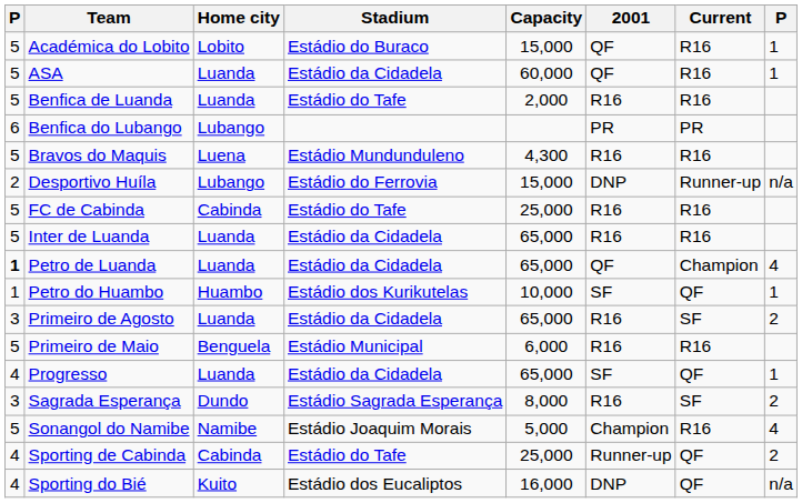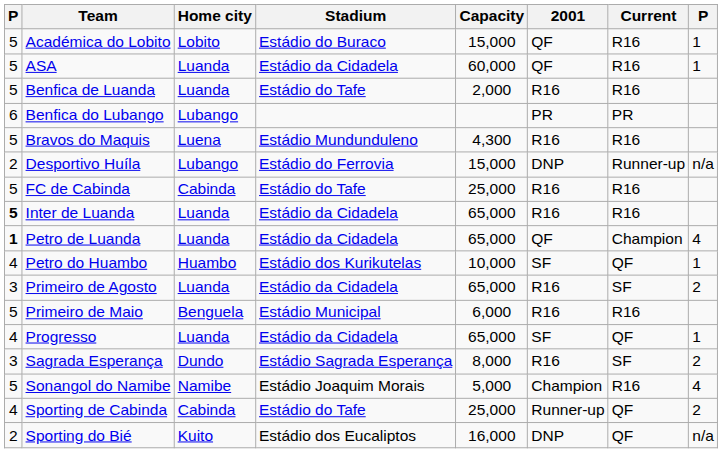 <table class="wikitable sortable">
 <tr>
 <th>P</th>
 <th>Team</th>
 <th>Home city</th>
 <th>Stadium</th>
 <th>Capacity</th>
 <th>2001</th>
 <th>Current</th>
 <th>P</th>
 </tr>
 <tr>
 <td align=center>5</td>
 <td><a href='#'>Académica do Lobito</a></td>
 <td><a href='#'>Lobito</a></td>
 <td><a href='#'>Estádio do Buraco</a></td>
 <td style="text-align:center;">15,000</td>
 <td data-sort-value="4">QF</td>
 <td data-sort-value="5">R16</td>
 <td> 1</td>
 </tr>
 <tr>
 <td align=center>5</td>
 <td><a href='#'>ASA</a></td>
 <td><a href='#'>Luanda</a></td>
 <td><a href='#'>Estádio da Cidadela</a></td>
 <td style="text-align:center;">60,000</td>
 <td data-sort-value="4">QF</td>
 <td data-sort-value="5">R16</td>
 <td> 1</td>
 </tr>
 <tr>
 <td align=center>5</td>
 <td><a href='#'>Benfica de Luanda</a></td>
 <td><a href='#'>Luanda</a></td>
 <td><a href='#'>Estádio do Tafe</a></td>
 <td style="text-align:center;">2,000</td>
 <td data-sort-value="5">R16</td>
 <td data-sort-value="5">R16</td>
 <td align=center data-sort-value="4"></td>
 </tr>
 <tr>
 <td align=center>6</td>
 <td><a href='#'>Benfica do Lubango</a></td>
 <td><a href='#'>Lubango</a></td>
 <td></td>
 <td style="text-align:center;"></td>
 <td data-sort-value="6">PR</td>
 <td data-sort-value="6">PR</td>
 <td align=center data-sort-value="4"></td>
 </tr>
 <tr>
 <td align=center>5</td>
 <td><a href='#'>Bravos do Maquis</a></td>
 <td><a href='#'>Luena</a></td>
 <td><a href='#'>Estádio Mundunduleno</a></td>
 <td style="text-align:center;">4,300</td>
 <td data-sort-value="5">R16</td>
 <td data-sort-value="5">R16</td>
 <td align=center data-sort-value="4"></td>
 </tr>
 <tr>
 <td align=center>2</td>
 <td><a href='#'>Desportivo Huíla</a></td>
 <td><a href='#'>Lubango</a></td>
 <td><a href='#'>Estádio do Ferrovia</a></td>
 <td style="text-align:center;">15,000</td>
 <td data-sort-value="7">DNP</td>
 <td data-sort-value="2">Runner-up</td>
 <td>n/a</td>
 </tr>
 <tr>
 <td align=center>5</td>
 <td><a href='#'>FC de Cabinda</a></td>
 <td><a href='#'>Cabinda</a></td>
 <td><a href='#'>Estádio do Tafe</a></td>
 <td style="text-align:center;">25,000</td>
 <td data-sort-value="5">R16</td>
 <td data-sort-value="5">R16</td>
 <td align=center data-sort-value="4"></td>
 </tr>
 <tr>
-<td align=center>5</td>
+<td align=center><strong>5</strong></td>
 <td><a href='#'>Inter de Luanda</a></td>
 <td><a href='#'>Luanda</a></td>
 <td><a href='#'>Estádio da Cidadela</a></td>
 <td style="text-align:center;">65,000</td>
 <td data-sort-value="5">R16</td>
 <td data-sort-value="5">R16</td>
 <td align=center data-sort-value="4"></td>
 </tr>
 <tr>
 <td align=center><strong>1</strong></td>
 <td><a href='#'>Petro de Luanda</a></td>
 <td><a href='#'>Luanda</a></td>
 <td><a href='#'>Estádio da Cidadela</a></td>
 <td style="text-align:center;">65,000</td>
 <td data-sort-value="4">QF</td>
 <td data-sort-value="1">Champion</td>
 <td data-sort-value="1"> 4</td>
 </tr>
 <tr>
-<td align=center>1</td>
+<td align=center>4</td>
 <td><a href='#'>Petro do Huambo</a></td>
 <td><a href='#'>Huambo</a></td>
 <td><a href='#'>Estádio dos Kurikutelas</a></td>
 <td style="text-align:center;">10,000</td>
 <td data-sort-value="3">SF</td>
 <td data-sort-value="4">QF</td>
 <td> 1</td>
 </tr>
 <tr>
 <td align=center>3</td>
 <td><a href='#'>Primeiro de Agosto</a></td>
 <td><a href='#'>Luanda</a></td>
 <td><a href='#'>Estádio da Cidadela</a></td>
 <td style="text-align:center;">65,000</td>
 <td data-sort-value="5">R16</td>
 <td data-sort-value="3">SF</td>
 <td data-sort-value="2"> 2</td>
 </tr>
 <tr>
 <td align=center>5</td>
 <td><a href='#'>Primeiro de Maio</a></td>
 <td><a href='#'>Benguela</a></td>
 <td><a href='#'>Estádio Municipal</a></td>
 <td style="text-align:center;">6,000</td>
 <td data-sort-value="5">R16</td>
 <td data-sort-value="5">R16</td>
 <td align=center data-sort-value="4"></td>
 </tr>
 <tr>
 <td align=center>4</td>
 <td><a href='#'>Progresso</a></td>
 <td><a href='#'>Luanda</a></td>
 <td><a href='#'>Estádio da Cidadela</a></td>
 <td style="text-align:center;">65,000</td>
 <td data-sort-value="3">SF</td>
 <td data-sort-value="4">QF</td>
 <td> 1</td>
 </tr>
 <tr>
 <td align=center>3</td>
 <td><a href='#'>Sagrada Esperança</a></td>
 <td><a href='#'>Dundo</a></td>
 <td><a href='#'>Estádio Sagrada Esperança</a></td>
 <td style="text-align:center;">8,000</td>
 <td data-sort-value="5">R16</td>
 <td data-sort-value="3">SF</td>
 <td data-sort-value="2"> 2</td>
 </tr>
 <tr>
 <td align=center>5</td>
 <td><a href='#'>Sonangol do Namibe</a></td>
 <td><a href='#'>Namibe</a></td>
 <td>Estádio Joaquim Morais</td>
 <td style="text-align:center;">5,000</td>
 <td data-sort-value="1">Champion</td>
 <td data-sort-value="5">R16</td>
 <td> 4</td>
 </tr>
 <tr>
 <td align=center>4</td>
 <td><a href='#'>Sporting de Cabinda</a></td>
 <td><a href='#'>Cabinda</a></td>
 <td><a href='#'>Estádio do Tafe</a></td>
 <td style="text-align:center;">25,000</td>
 <td data-sort-value="2">Runner-up</td>
 <td data-sort-value="4">QF</td>
 <td> 2</td>
 </tr>
 <tr>
-<td align=center>4</td>
+<td align=center>2</td>
 <td><a href='#'>Sporting do Bié</a></td>
 <td><a href='#'>Kuito</a></td>
 <td>Estádio dos Eucaliptos</td>
 <td style="text-align:center;">16,000</td>
 <td data-sort-value="7">DNP</td>
 <td data-sort-value="4">QF</td>
 <td>n/a</td>
 </tr>
 </table>
